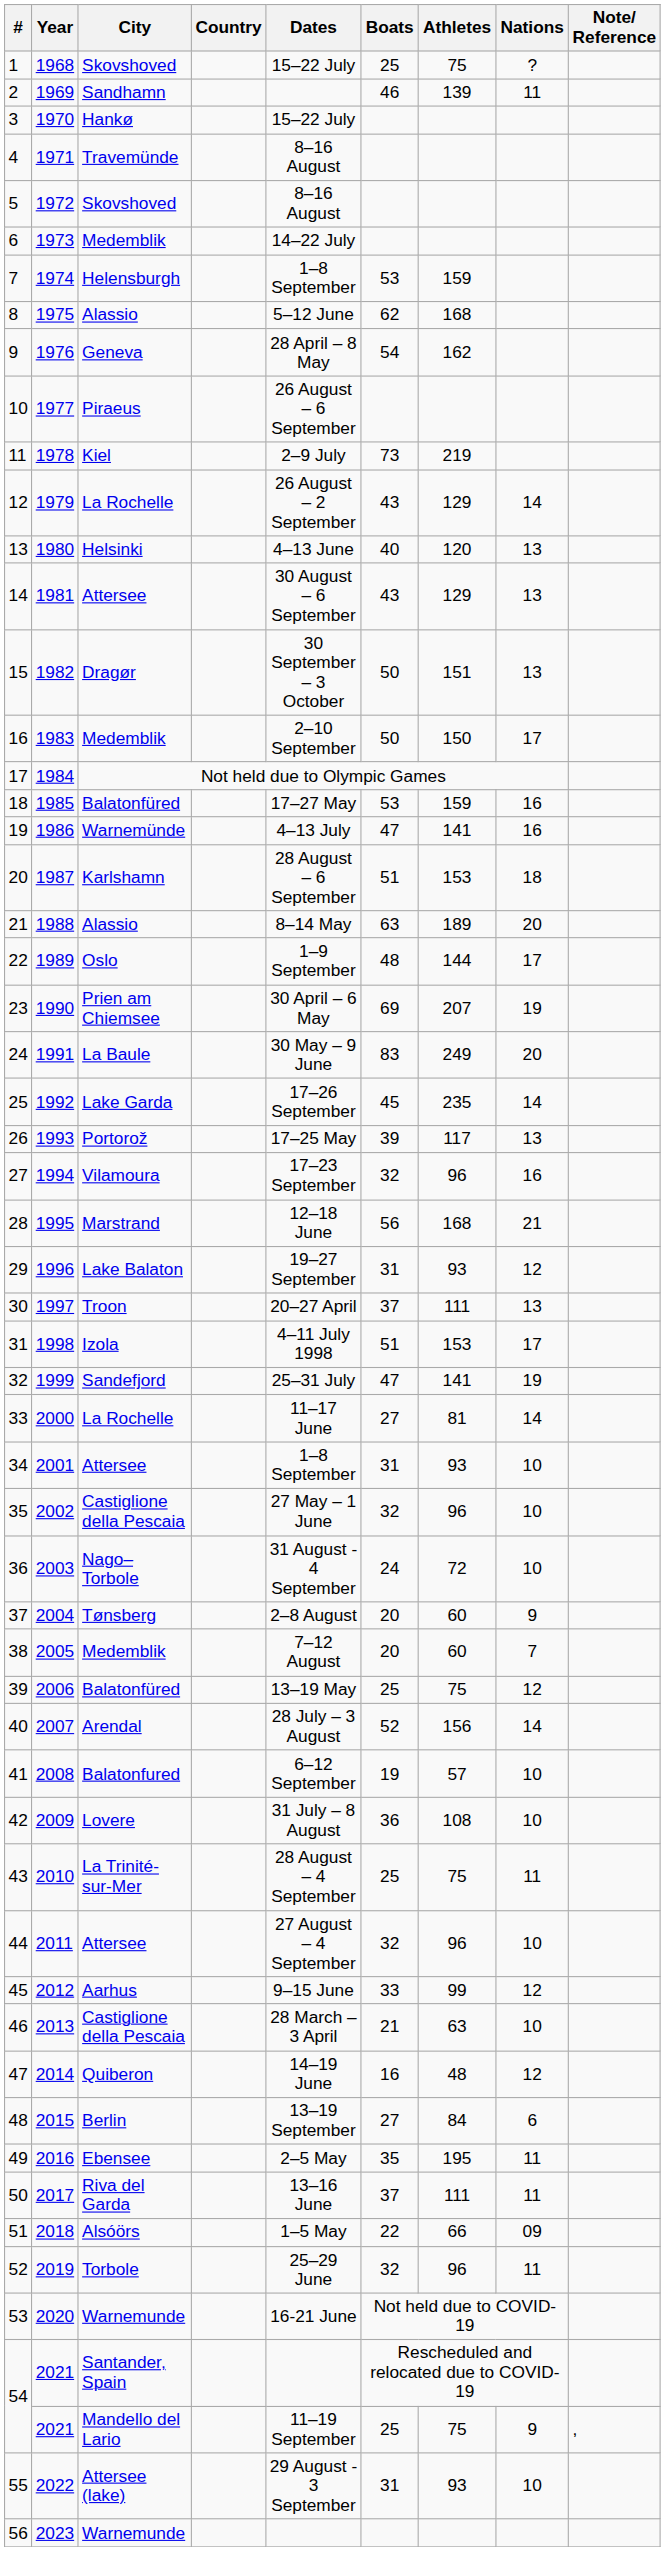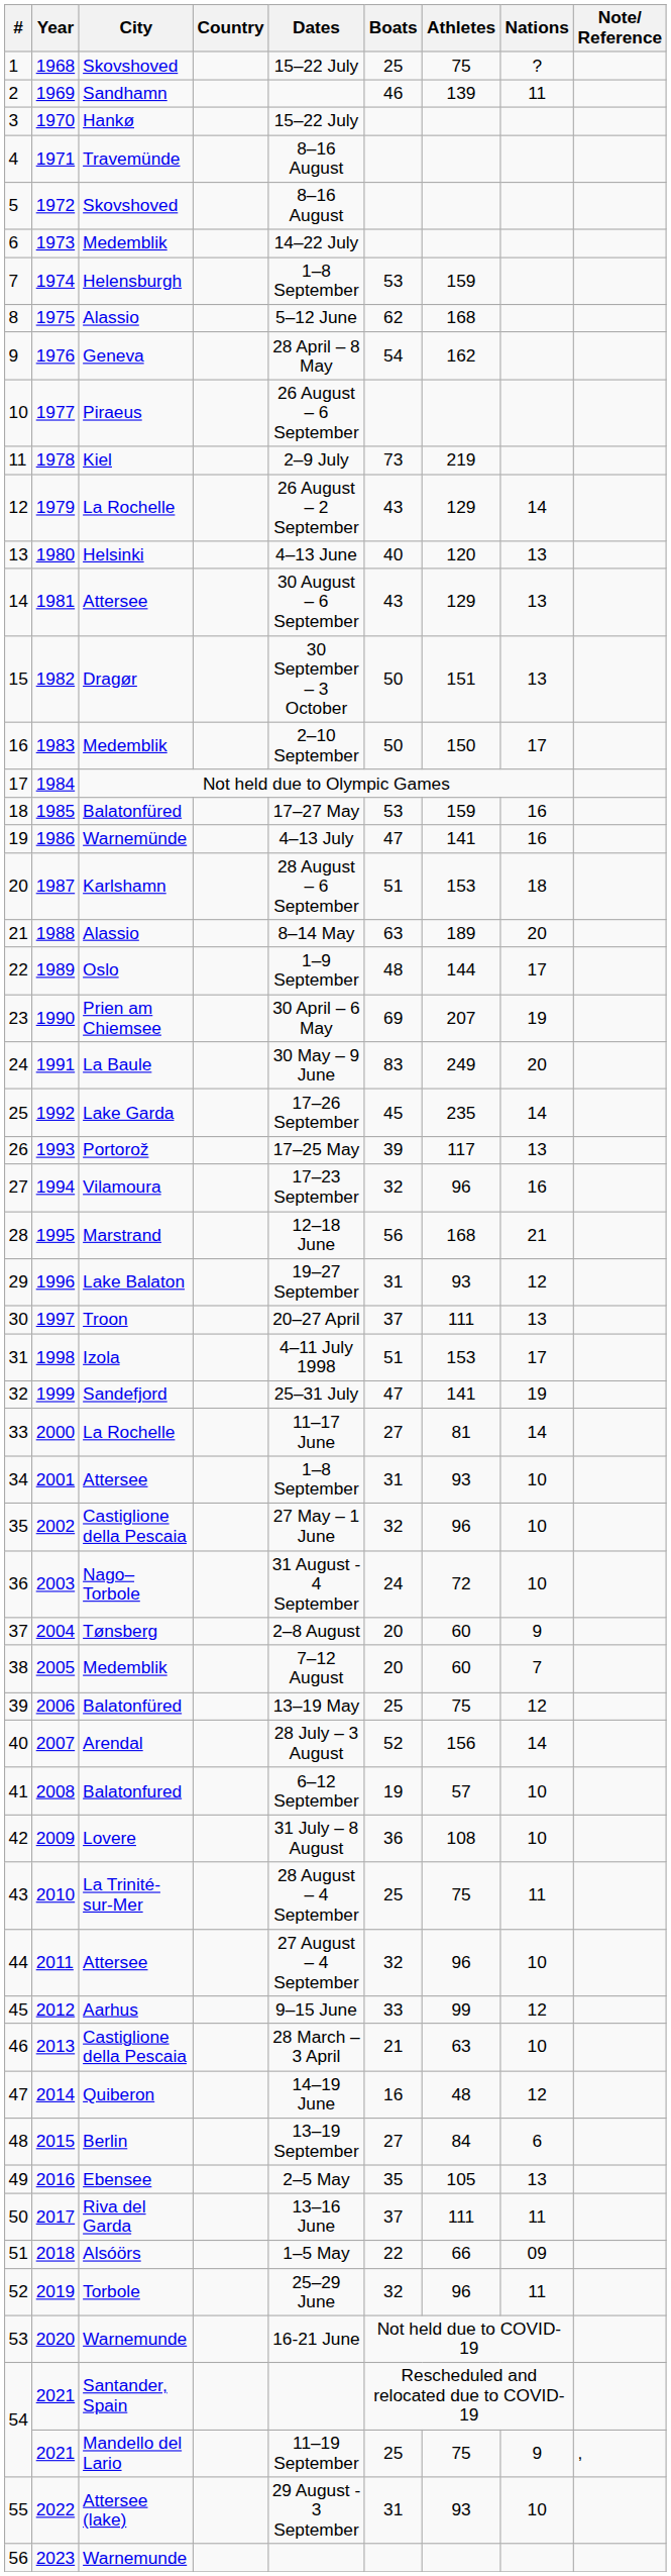 <table class="wikitable">
 <tr>
 <th>#</th>
 <th>Year</th>
 <th>City</th>
 <th>Country</th>
 <th>Dates</th>
 <th>Boats</th>
 <th>Athletes</th>
 <th>Nations</th>
 <th>Note/<br>Reference</th>
 </tr>
 <tr>
 <td>1</td>
 <td><a href='#'>1968</a></td>
 <td><a href='#'>Skovshoved</a></td>
 <td></td>
 <td align=center>15–22 July</td>
 <td align=center>25</td>
 <td align=center>75</td>
 <td align=center>?</td>
 <td></td>
 </tr>
 <tr>
 <td>2</td>
 <td><a href='#'>1969</a></td>
 <td><a href='#'>Sandhamn</a></td>
 <td></td>
 <td align=center></td>
 <td align=center>46</td>
 <td align=center>139</td>
 <td align=center>11</td>
 <td></td>
 </tr>
 <tr>
 <td>3</td>
 <td><a href='#'>1970</a></td>
 <td><a href='#'>Hankø</a></td>
 <td></td>
 <td align=center>15–22 July</td>
 <td align=center></td>
 <td align=center></td>
 <td align=center></td>
 <td></td>
 </tr>
 <tr>
 <td>4</td>
 <td><a href='#'>1971</a></td>
 <td><a href='#'>Travemünde</a></td>
 <td></td>
 <td align=center>8–16 August</td>
 <td align=center></td>
 <td align=center></td>
 <td align=center></td>
 <td></td>
 </tr>
 <tr>
 <td>5</td>
 <td><a href='#'>1972</a></td>
 <td><a href='#'>Skovshoved</a></td>
 <td></td>
 <td align=center>8–16 August</td>
 <td align=center></td>
 <td align=center></td>
 <td align=center></td>
 <td></td>
 </tr>
 <tr>
 <td>6</td>
 <td><a href='#'>1973</a></td>
 <td><a href='#'>Medemblik</a></td>
 <td></td>
 <td align=center>14–22 July</td>
 <td align=center></td>
 <td align=center></td>
 <td align=center></td>
 <td></td>
 </tr>
 <tr>
 <td>7</td>
 <td><a href='#'>1974</a></td>
 <td><a href='#'>Helensburgh</a></td>
 <td></td>
 <td align=center>1–8 September</td>
 <td align=center>53</td>
 <td align=center>159</td>
 <td align=center></td>
 <td></td>
 </tr>
 <tr>
 <td>8</td>
 <td><a href='#'>1975</a></td>
 <td><a href='#'>Alassio</a></td>
 <td></td>
 <td align=center>5–12 June</td>
 <td align=center>62</td>
 <td align=center>168</td>
 <td align=center></td>
 <td></td>
 </tr>
 <tr>
 <td>9</td>
 <td><a href='#'>1976</a></td>
 <td><a href='#'>Geneva</a></td>
 <td></td>
 <td align=center>28 April – 8 May</td>
 <td align=center>54</td>
 <td align=center>162</td>
 <td align=center></td>
 <td></td>
 </tr>
 <tr>
 <td>10</td>
 <td><a href='#'>1977</a></td>
 <td><a href='#'>Piraeus</a></td>
 <td></td>
 <td align=center>26 August – 6 September</td>
 <td align=center></td>
 <td align=center></td>
 <td align=center></td>
 <td></td>
 </tr>
 <tr>
 <td>11</td>
 <td><a href='#'>1978</a></td>
 <td><a href='#'>Kiel</a></td>
 <td></td>
 <td align=center>2–9 July</td>
 <td align=center>73</td>
 <td align=center>219</td>
 <td align=center></td>
 <td></td>
 </tr>
 <tr>
 <td>12</td>
 <td><a href='#'>1979</a></td>
 <td><a href='#'>La Rochelle</a></td>
 <td></td>
 <td align=center>26 August – 2 September</td>
 <td align=center>43</td>
 <td align=center>129</td>
 <td align=center>14</td>
 <td></td>
 </tr>
 <tr>
 <td>13</td>
 <td><a href='#'>1980</a></td>
 <td><a href='#'>Helsinki</a></td>
 <td></td>
 <td align=center>4–13 June</td>
 <td align=center>40</td>
 <td align=center>120</td>
 <td align=center>13</td>
 <td></td>
 </tr>
 <tr>
 <td>14</td>
 <td><a href='#'>1981</a></td>
 <td><a href='#'>Attersee</a></td>
 <td></td>
 <td align=center>30 August – 6 September</td>
 <td align=center>43</td>
 <td align=center>129</td>
 <td align=center>13</td>
 <td></td>
 </tr>
 <tr>
 <td>15</td>
 <td><a href='#'>1982</a></td>
 <td><a href='#'>Dragør</a></td>
 <td></td>
 <td align=center>30 September – 3 October</td>
 <td align=center>50</td>
 <td align=center>151</td>
 <td align=center>13</td>
 <td></td>
 </tr>
 <tr>
 <td>16</td>
 <td><a href='#'>1983</a></td>
 <td><a href='#'>Medemblik</a></td>
 <td></td>
 <td align=center>2–10 September</td>
 <td align=center>50</td>
 <td align=center>150</td>
 <td align=center>17</td>
 <td></td>
 </tr>
 <tr>
 <td>17</td>
 <td><a href='#'>1984</a></td>
 <td colspan=6 style="text-align:center;">Not held due to Olympic Games</td>
 <td></td>
 </tr>
 <tr>
 <td>18</td>
 <td><a href='#'>1985</a></td>
 <td><a href='#'>Balatonfüred</a></td>
 <td></td>
 <td align=center>17–27 May</td>
 <td align=center>53</td>
 <td align=center>159</td>
 <td align=center>16</td>
 <td></td>
 </tr>
 <tr>
 <td>19</td>
 <td><a href='#'>1986</a></td>
 <td><a href='#'>Warnemünde</a></td>
 <td></td>
 <td align=center>4–13 July</td>
 <td align=center>47</td>
 <td align=center>141</td>
 <td align=center>16</td>
 <td></td>
 </tr>
 <tr>
 <td>20</td>
 <td><a href='#'>1987</a></td>
 <td><a href='#'>Karlshamn</a></td>
 <td></td>
 <td align=center>28 August – 6 September</td>
 <td align=center>51</td>
 <td align=center>153</td>
 <td align=center>18</td>
 <td></td>
 </tr>
 <tr>
 <td>21</td>
 <td><a href='#'>1988</a></td>
 <td><a href='#'>Alassio</a></td>
 <td></td>
 <td align=center>8–14 May</td>
 <td align=center>63</td>
 <td align=center>189</td>
 <td align=center>20</td>
 <td></td>
 </tr>
 <tr>
 <td>22</td>
 <td><a href='#'>1989</a></td>
 <td><a href='#'>Oslo</a></td>
 <td></td>
 <td align=center>1–9 September</td>
 <td align=center>48</td>
 <td align=center>144</td>
 <td align=center>17</td>
 <td></td>
 </tr>
 <tr>
 <td>23</td>
 <td><a href='#'>1990</a></td>
 <td><a href='#'>Prien am Chiemsee</a></td>
 <td></td>
 <td align=center>30 April – 6 May</td>
 <td align=center>69</td>
 <td align=center>207</td>
 <td align=center>19</td>
 <td></td>
 </tr>
 <tr>
 <td>24</td>
 <td><a href='#'>1991</a></td>
 <td><a href='#'>La Baule</a></td>
 <td></td>
 <td align=center>30 May – 9 June</td>
 <td align=center>83</td>
 <td align=center>249</td>
 <td align=center>20</td>
 <td></td>
 </tr>
 <tr>
 <td>25</td>
 <td><a href='#'>1992</a></td>
 <td><a href='#'>Lake Garda</a></td>
 <td></td>
 <td align=center>17–26 September</td>
 <td align=center>45</td>
 <td align=center>235</td>
 <td align=center>14</td>
 <td></td>
 </tr>
 <tr>
 <td>26</td>
 <td><a href='#'>1993</a></td>
 <td><a href='#'>Portorož</a></td>
 <td></td>
 <td align=center>17–25 May</td>
 <td align=center>39</td>
 <td align=center>117</td>
 <td align=center>13</td>
 <td></td>
 </tr>
 <tr>
 <td>27</td>
 <td><a href='#'>1994</a></td>
 <td><a href='#'>Vilamoura</a></td>
 <td></td>
 <td align=center>17–23 September</td>
 <td align=center>32</td>
 <td align=center>96</td>
 <td align=center>16</td>
 <td></td>
 </tr>
 <tr>
 <td>28</td>
 <td><a href='#'>1995</a></td>
 <td><a href='#'>Marstrand</a></td>
 <td></td>
 <td align=center>12–18 June</td>
 <td align=center>56</td>
 <td align=center>168</td>
 <td align=center>21</td>
 <td></td>
 </tr>
 <tr>
 <td>29</td>
 <td><a href='#'>1996</a></td>
 <td><a href='#'>Lake Balaton</a></td>
 <td></td>
 <td align=center>19–27 September</td>
 <td align=center>31</td>
 <td align=center>93</td>
 <td align=center>12</td>
 <td></td>
 </tr>
 <tr>
 <td>30</td>
 <td><a href='#'>1997</a></td>
 <td><a href='#'>Troon</a></td>
 <td></td>
 <td align=center>20–27 April</td>
 <td align=center>37</td>
 <td align=center>111</td>
 <td align=center>13</td>
 <td></td>
 </tr>
 <tr>
 <td>31</td>
 <td><a href='#'>1998</a></td>
 <td><a href='#'>Izola</a></td>
 <td></td>
 <td align=center>4–11 July 1998</td>
 <td align=center>51</td>
 <td align=center>153</td>
 <td align=center>17</td>
 <td></td>
 </tr>
 <tr>
 <td>32</td>
 <td><a href='#'>1999</a></td>
 <td><a href='#'>Sandefjord</a></td>
 <td></td>
 <td align=center>25–31 July</td>
 <td align=center>47</td>
 <td align=center>141</td>
 <td align=center>19</td>
 <td></td>
 </tr>
 <tr>
 <td>33</td>
 <td><a href='#'>2000</a></td>
 <td><a href='#'>La Rochelle</a></td>
 <td></td>
 <td align=center>11–17 June</td>
 <td align=center>27</td>
 <td align=center>81</td>
 <td align=center>14</td>
 <td></td>
 </tr>
 <tr>
 <td>34</td>
 <td><a href='#'>2001</a></td>
 <td><a href='#'>Attersee</a></td>
 <td></td>
 <td align=center>1–8 September</td>
 <td align=center>31</td>
 <td align=center>93</td>
 <td align=center>10</td>
 <td></td>
 </tr>
 <tr>
 <td>35</td>
 <td><a href='#'>2002</a></td>
 <td><a href='#'>Castiglione della Pescaia</a></td>
 <td></td>
 <td align=center>27 May – 1 June</td>
 <td align=center>32</td>
 <td align=center>96</td>
 <td align=center>10</td>
 <td></td>
 </tr>
 <tr>
 <td>36</td>
 <td><a href='#'>2003</a></td>
 <td><a href='#'>Nago–Torbole</a></td>
 <td></td>
 <td align=center>31 August - 4 September</td>
 <td align=center>24</td>
 <td align=center>72</td>
 <td align=center>10</td>
 <td></td>
 </tr>
 <tr>
 <td>37</td>
 <td><a href='#'>2004</a></td>
 <td><a href='#'>Tønsberg</a></td>
 <td></td>
 <td align=center>2–8 August</td>
 <td align=center>20</td>
 <td align=center>60</td>
 <td align=center>9</td>
 <td></td>
 </tr>
 <tr>
 <td>38</td>
 <td><a href='#'>2005</a></td>
 <td><a href='#'>Medemblik</a></td>
 <td></td>
 <td align=center>7–12 August</td>
 <td align=center>20</td>
 <td align=center>60</td>
 <td align=center>7</td>
 <td></td>
 </tr>
 <tr>
 <td>39</td>
 <td><a href='#'>2006</a></td>
 <td><a href='#'>Balatonfüred</a></td>
 <td></td>
 <td align=center>13–19 May</td>
 <td align=center>25</td>
 <td align=center>75</td>
 <td align=center>12</td>
 <td></td>
 </tr>
 <tr>
 <td>40</td>
 <td><a href='#'>2007</a></td>
 <td><a href='#'>Arendal</a></td>
 <td></td>
 <td align=center>28 July – 3 August</td>
 <td align=center>52</td>
 <td align=center>156</td>
 <td align=center>14</td>
 <td></td>
 </tr>
 <tr>
 <td>41</td>
 <td><a href='#'>2008</a></td>
 <td><a href='#'>Balatonfured</a></td>
 <td></td>
 <td align=center>6–12 September</td>
 <td align=center>19</td>
 <td align=center>57</td>
 <td align=center>10</td>
 <td></td>
 </tr>
 <tr>
 <td>42</td>
 <td><a href='#'>2009</a></td>
 <td><a href='#'>Lovere</a></td>
 <td></td>
 <td align=center>31 July – 8 August</td>
 <td align=center>36</td>
 <td align=center>108</td>
 <td align=center>10</td>
 <td></td>
 </tr>
 <tr>
 <td>43</td>
 <td><a href='#'>2010</a></td>
 <td><a href='#'>La Trinité-sur-Mer</a></td>
 <td></td>
 <td align=center>28 August – 4 September</td>
 <td align=center>25</td>
 <td align=center>75</td>
 <td align=center>11</td>
 <td></td>
 </tr>
 <tr>
 <td>44</td>
 <td><a href='#'>2011</a></td>
 <td><a href='#'>Attersee</a></td>
 <td></td>
 <td align=center>27 August – 4 September</td>
 <td align=center>32</td>
 <td align=center>96</td>
 <td align=center>10</td>
 <td></td>
 </tr>
 <tr>
 <td>45</td>
 <td><a href='#'>2012</a></td>
 <td><a href='#'>Aarhus</a></td>
 <td></td>
 <td align=center>9–15 June</td>
 <td align=center>33</td>
 <td align=center>99</td>
 <td align=center>12</td>
 <td></td>
 </tr>
 <tr>
 <td>46</td>
 <td><a href='#'>2013</a></td>
 <td><a href='#'>Castiglione della Pescaia</a></td>
 <td></td>
 <td align=center>28 March – 3 April</td>
 <td align=center>21</td>
 <td align=center>63</td>
 <td align=center>10</td>
 <td></td>
 </tr>
 <tr>
 <td>47</td>
 <td><a href='#'>2014</a></td>
 <td><a href='#'>Quiberon</a></td>
 <td></td>
 <td align=center>14–19 June</td>
 <td align=center>16</td>
 <td align=center>48</td>
 <td align=center>12</td>
 <td></td>
 </tr>
 <tr>
 <td>48</td>
 <td><a href='#'>2015</a></td>
 <td><a href='#'>Berlin</a></td>
 <td></td>
 <td align=center>13–19 September</td>
 <td align=center>27</td>
 <td align=center>84</td>
 <td align=center>6</td>
 <td></td>
 </tr>
 <tr>
 <td>49</td>
 <td><a href='#'>2016</a></td>
 <td><a href='#'>Ebensee</a></td>
 <td></td>
 <td align=center>2–5 May</td>
 <td align=center>35</td>
-<td align=center>195</td>
-<td align=center>11</td>
+<td align=center>105</td>
+<td align=center>13</td>
 <td></td>
 </tr>
 <tr>
 <td>50</td>
 <td><a href='#'>2017</a></td>
 <td><a href='#'>Riva del Garda</a></td>
 <td></td>
 <td align=center>13–16 June</td>
 <td align=center>37</td>
 <td align=center>111</td>
 <td align=center>11</td>
 <td></td>
 </tr>
 <tr>
 <td>51</td>
 <td><a href='#'>2018</a></td>
 <td><a href='#'>Alsóörs</a></td>
 <td></td>
 <td align=center>1–5 May</td>
 <td align=center>22</td>
 <td align=center>66</td>
 <td align=center>09</td>
 <td></td>
 </tr>
 <tr>
 <td>52</td>
 <td><a href='#'>2019</a></td>
 <td><a href='#'>Torbole</a></td>
 <td></td>
 <td align=center>25–29 June</td>
 <td align=center>32</td>
 <td align=center>96</td>
 <td align=center>11</td>
 <td></td>
 </tr>
 <tr>
 <td>53</td>
 <td><a href='#'>2020</a></td>
 <td><a href='#'>Warnemunde</a></td>
 <td></td>
 <td align=center>16-21 June</td>
 <td colspan=3 style="text-align:center;">Not held due to COVID-19</td>
 <td></td>
 </tr>
 <tr>
 <td rowspan=2>54</td>
 <td><a href='#'>2021</a></td>
 <td><a href='#'>Santander, Spain</a></td>
 <td></td>
 <td align=center> </td>
 <td colspan=3 style="text-align:center;">Rescheduled and relocated due to COVID-19</td>
 <td></td>
 </tr>
 <tr>
 <td><a href='#'>2021</a></td>
 <td><a href='#'>Mandello del Lario</a></td>
 <td></td>
 <td align=center>11–19 September</td>
 <td align=center>25</td>
 <td align=center>75</td>
 <td align=center>9</td>
 <td>,</td>
 </tr>
 <tr>
 <td>55</td>
 <td><a href='#'>2022</a></td>
 <td><a href='#'>Attersee (lake)</a></td>
 <td></td>
 <td align=center>29 August - 3 September</td>
 <td align=center>31</td>
 <td align=center>93</td>
 <td align=center>10</td>
 <td></td>
 </tr>
 <tr>
 <td>56</td>
 <td><a href='#'>2023</a></td>
 <td><a href='#'>Warnemunde</a></td>
 <td></td>
 <td align=center></td>
 <td align=center></td>
 <td align=center></td>
 <td align=center></td>
 <td></td>
 </tr>
 </table>
